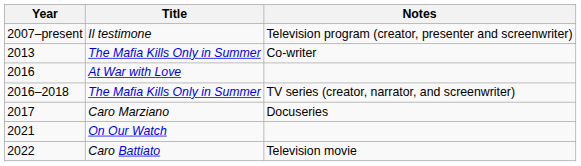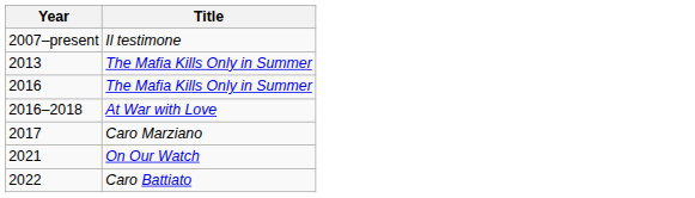 <table class="wikitable plainrowheaders sortable">
 <tr>
 <th scope="col">Year</th>
 <th scope="col">Title</th>
-<th scope="col" class="unsortable">Notes</th>
 </tr>
 <tr>
 <td>2007–present</td>
 <td><em>Il testimone</em></td>
-<td>Television program (creator, presenter and screenwriter)</td>
 </tr>
 <tr>
 <td>2013</td>
 <td><em><a href='#'>The Mafia Kills Only in Summer</a></em></td>
-<td>Co-writer</td>
 </tr>
 <tr>
 <td>2016</td>
-<td><em><a href='#'>At War with Love</a></em></td>
-<td></td>
+<td><em><a href='#'>The Mafia Kills Only in Summer</a></em></td>
 </tr>
 <tr>
 <td>2016–2018</td>
-<td><em><a href='#'>The Mafia Kills Only in Summer</a></em></td>
-<td>TV series (creator, narrator, and screenwriter)</td>
+<td><em><a href='#'>At War with Love</a></em></td>
 </tr>
 <tr>
 <td>2017</td>
 <td><em>Caro Marziano</em></td>
-<td>Docuseries</td>
 </tr>
 <tr>
 <td>2021</td>
 <td><em><a href='#'>On Our Watch</a></em></td>
-<td></td>
 </tr>
 <tr>
 <td>2022</td>
 <td><em>Caro <a href='#'>Battiato</a></em></td>
-<td>Television movie</td>
 </tr>
 </table>
